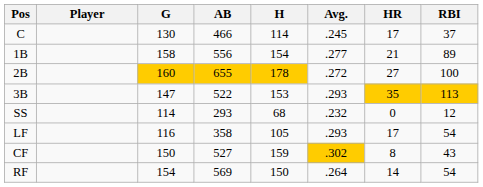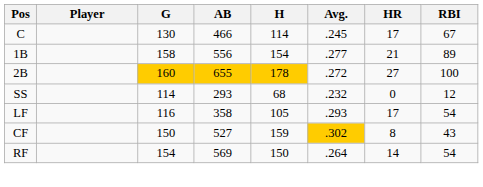 <table class="wikitable sortable">
 <tr>
 <th bgcolor="#DDDDFF" width="5%">Pos</th>
 <th bgcolor="#DDDDFF" width="16%">Player</th>
 <th bgcolor="#DDDDFF" width="9%">G</th>
 <th bgcolor="#DDDDFF" width="9%">AB</th>
 <th bgcolor="#DDDDFF" width="9%">H</th>
 <th bgcolor="#DDDDFF" width="9%">Avg.</th>
 <th bgcolor="#DDDDFF" width="9%">HR</th>
 <th bgcolor="#DDDDFF" width="9%">RBI</th>
 </tr>
 <tr align="center">
 <td>C</td>
 <td></td>
 <td>130</td>
 <td>466</td>
 <td>114</td>
 <td>.245</td>
 <td>17</td>
-<td>37</td>
+<td>67</td>
 </tr>
 <tr align="center">
 <td>1B</td>
 <td></td>
 <td>158</td>
 <td>556</td>
 <td>154</td>
 <td>.277</td>
 <td>21</td>
 <td>89</td>
 </tr>
 <tr align="center">
 <td>2B</td>
 <td></td>
 <td style="background:#fc0;">160</td>
 <td style="background:#fc0;">655</td>
 <td style="background:#fc0;">178</td>
 <td>.272</td>
 <td>27</td>
 <td>100</td>
-</tr>
-<tr align="center">
-<td>3B</td>
-<td></td>
-<td>147</td>
-<td>522</td>
-<td>153</td>
-<td>.293</td>
-<td style="background:#fc0;">35</td>
-<td style="background:#fc0;">113</td>
 </tr>
 <tr align="center">
 <td>SS</td>
 <td></td>
 <td>114</td>
 <td>293</td>
 <td>68</td>
 <td>.232</td>
 <td>0</td>
 <td>12</td>
 </tr>
 <tr align="center">
 <td>LF</td>
 <td></td>
 <td>116</td>
 <td>358</td>
 <td>105</td>
 <td>.293</td>
 <td>17</td>
 <td>54</td>
 </tr>
 <tr align="center">
 <td>CF</td>
 <td></td>
 <td>150</td>
 <td>527</td>
 <td>159</td>
 <td style="background:#fc0;">.302</td>
 <td>8</td>
 <td>43</td>
 </tr>
 <tr align="center">
 <td>RF</td>
 <td></td>
 <td>154</td>
 <td>569</td>
 <td>150</td>
 <td>.264</td>
 <td>14</td>
 <td>54</td>
 </tr>
 </table>
